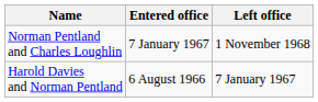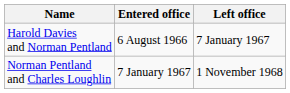 <table class="wikitable" style="text-align:left">
 <tr>
 <th>Name</th>
 <th>Entered office</th>
 <th>Left office</th>
 </tr>
 <tr>
+<td><a href='#'>Harold Davies</a> <br> and <a href='#'>Norman Pentland</a></td>
+<td>6 August 1966</td>
+<td>7 January 1967</td>
+</tr>
+<tr>
 <td><a href='#'>Norman Pentland</a> <br> and <a href='#'>Charles Loughlin</a></td>
 <td>7 January 1967</td>
 <td>1 November 1968</td>
 </tr>
-<tr>
-<td><a href='#'>Harold Davies</a> <br> and <a href='#'>Norman Pentland</a></td>
-<td>6 August 1966</td>
-<td>7 January 1967</td>
-</tr>
 </table>
